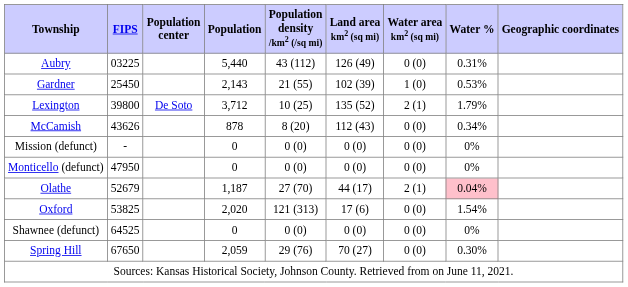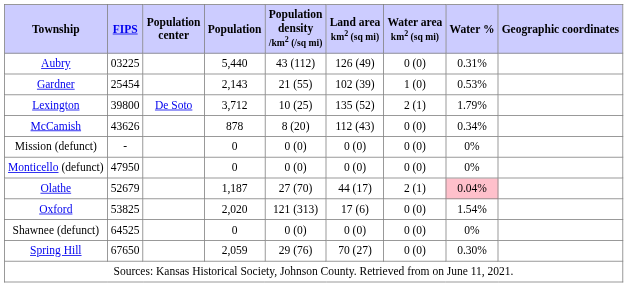 <table class="toccolours" border=1 cellspacing=0 cellpadding=4 style="text-align:center; border-collapse:collapse; font-size:90%;">
 <tr style="background:#ccccff">
 <th>Township</th>
 <th><a href='#'>FIPS</a></th>
 <th>Population<br>center</th>
 <th>Population</th>
 <th>Population<br>density<br><small>/km<sup>2</sup> (/sq mi)</small></th>
 <th>Land area<br><small>km<sup>2</sup> (sq mi)</small></th>
 <th>Water area<br><small>km<sup>2</sup> (sq mi)</small></th>
 <th>Water %</th>
 <th>Geographic coordinates</th>
 </tr>
 <tr>
 <td><a href='#'>Aubry</a></td>
 <td>03225</td>
 <td></td>
 <td>5,440</td>
 <td>43 (112)</td>
 <td>126 (49)</td>
 <td>0 (0)</td>
 <td>0.31%</td>
 <td></td>
 </tr>
 <tr>
 <td><a href='#'>Gardner</a></td>
-<td>25450</td>
+<td>25454</td>
 <td></td>
 <td>2,143</td>
 <td>21 (55)</td>
 <td>102 (39)</td>
 <td>1 (0)</td>
 <td>0.53%</td>
 <td></td>
 </tr>
 <tr>
 <td><a href='#'>Lexington</a></td>
 <td>39800</td>
 <td><a href='#'>De Soto</a></td>
 <td>3,712</td>
 <td>10 (25)</td>
 <td>135 (52)</td>
 <td>2 (1)</td>
 <td>1.79%</td>
 <td></td>
 </tr>
 <tr>
 <td><a href='#'>McCamish</a></td>
 <td>43626</td>
 <td></td>
 <td>878</td>
 <td>8 (20)</td>
 <td>112 (43)</td>
 <td>0 (0)</td>
 <td>0.34%</td>
 <td></td>
 </tr>
 <tr>
 <td>Mission (defunct)</td>
 <td>-</td>
 <td></td>
 <td>0</td>
 <td>0 (0)</td>
 <td>0 (0)</td>
 <td>0 (0)</td>
 <td>0%</td>
 <td></td>
 </tr>
 <tr>
 <td><a href='#'>Monticello</a> (defunct)</td>
 <td>47950</td>
 <td></td>
 <td>0</td>
 <td>0 (0)</td>
 <td>0 (0)</td>
 <td>0 (0)</td>
 <td>0%</td>
 <td></td>
 </tr>
 <tr>
 <td><a href='#'>Olathe</a></td>
 <td>52679</td>
 <td></td>
 <td>1,187</td>
 <td>27 (70)</td>
 <td>44 (17)</td>
 <td>2 (1)</td>
 <td style="background: pink;">0.04%</td>
 <td></td>
 </tr>
 <tr>
 <td><a href='#'>Oxford</a></td>
 <td>53825</td>
 <td></td>
 <td>2,020</td>
 <td>121 (313)</td>
 <td>17 (6)</td>
 <td>0 (0)</td>
 <td>1.54%</td>
 <td></td>
 </tr>
 <tr>
 <td>Shawnee (defunct)</td>
 <td>64525</td>
 <td></td>
 <td>0</td>
 <td>0 (0)</td>
 <td>0 (0)</td>
 <td>0 (0)</td>
 <td>0%</td>
 <td></td>
 </tr>
 <tr>
 <td><a href='#'>Spring Hill</a></td>
 <td>67650</td>
 <td></td>
 <td>2,059</td>
 <td>29 (76)</td>
 <td>70 (27)</td>
 <td>0 (0)</td>
 <td>0.30%</td>
 <td></td>
 </tr>
 <tr>
 <td colspan="9">Sources: Kansas Historical Society, Johnson County. Retrieved from  on June 11, 2021.</td>
 </tr>
 </table>
